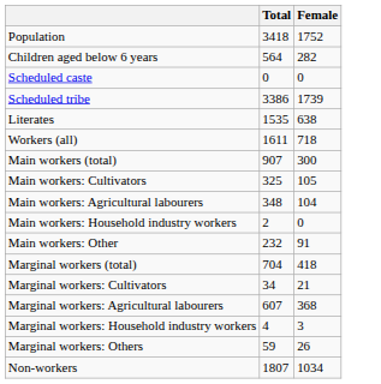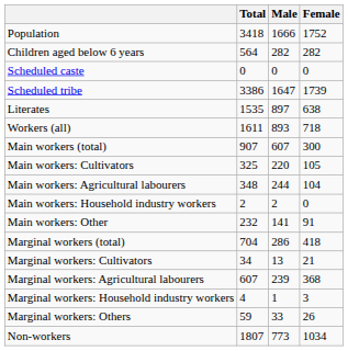 <table class="wikitable sortable">
 <tr>
 <th></th>
 <th>Total</th>
+<th>Male</th>
 <th>Female</th>
 </tr>
 <tr>
 <td>Population</td>
 <td>3418</td>
+<td>1666</td>
 <td>1752</td>
 </tr>
 <tr>
 <td>Children aged below 6 years</td>
 <td>564</td>
 <td>282</td>
+<td>282</td>
 </tr>
 <tr>
 <td><a href='#'>Scheduled caste</a></td>
+<td>0</td>
 <td>0</td>
 <td>0</td>
 </tr>
 <tr>
 <td><a href='#'>Scheduled tribe</a></td>
 <td>3386</td>
+<td>1647</td>
 <td>1739</td>
 </tr>
 <tr>
 <td>Literates</td>
 <td>1535</td>
+<td>897</td>
 <td>638</td>
 </tr>
 <tr>
 <td>Workers (all)</td>
 <td>1611</td>
+<td>893</td>
 <td>718</td>
 </tr>
 <tr>
 <td>Main workers (total)</td>
 <td>907</td>
+<td>607</td>
 <td>300</td>
 </tr>
 <tr>
 <td>Main workers: Cultivators</td>
 <td>325</td>
+<td>220</td>
 <td>105</td>
 </tr>
 <tr>
 <td>Main workers: Agricultural labourers</td>
 <td>348</td>
+<td>244</td>
 <td>104</td>
 </tr>
 <tr>
 <td>Main workers: Household industry workers</td>
+<td>2</td>
 <td>2</td>
 <td>0</td>
 </tr>
 <tr>
 <td>Main workers: Other</td>
 <td>232</td>
+<td>141</td>
 <td>91</td>
 </tr>
 <tr>
 <td>Marginal workers (total)</td>
 <td>704</td>
+<td>286</td>
 <td>418</td>
 </tr>
 <tr>
 <td>Marginal workers: Cultivators</td>
 <td>34</td>
+<td>13</td>
 <td>21</td>
 </tr>
 <tr>
 <td>Marginal workers: Agricultural labourers</td>
 <td>607</td>
+<td>239</td>
 <td>368</td>
 </tr>
 <tr>
 <td>Marginal workers: Household industry workers</td>
 <td>4</td>
+<td>1</td>
 <td>3</td>
 </tr>
 <tr>
 <td>Marginal workers: Others</td>
 <td>59</td>
+<td>33</td>
 <td>26</td>
 </tr>
 <tr>
 <td>Non-workers</td>
 <td>1807</td>
+<td>773</td>
 <td>1034</td>
 </tr>
 </table>
